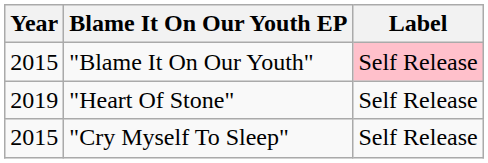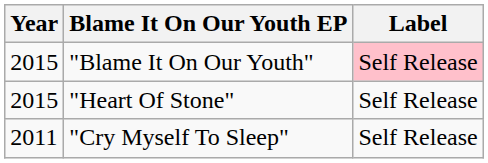 <table class="wikitable">
 <tr>
 <th>Year</th>
 <th>Blame It On Our Youth EP</th>
 <th>Label</th>
 </tr>
 <tr>
 <td>2015</td>
 <td>"Blame It On Our Youth"</td>
 <td style="background: pink;">Self Release</td>
 </tr>
 <tr>
-<td>2019</td>
+<td>2015</td>
 <td>"Heart Of Stone"</td>
 <td>Self Release</td>
 </tr>
 <tr>
-<td>2015</td>
+<td>2011</td>
 <td>"Cry Myself To Sleep"</td>
 <td>Self Release</td>
 </tr>
 </table>
